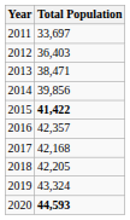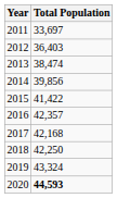 <table class="wikitable">
 <tr>
 <th>Year</th>
 <th>Total Population</th>
 </tr>
 <tr>
 <td>2011</td>
 <td>33,697</td>
 </tr>
 <tr>
 <td>2012</td>
 <td>36,403</td>
 </tr>
 <tr>
 <td>2013</td>
-<td>38,471</td>
+<td>38,474</td>
 </tr>
 <tr>
 <td>2014</td>
 <td>39,856</td>
 </tr>
 <tr>
 <td>2015</td>
-<td><strong>41,422</strong></td>
+<td>41,422</td>
 </tr>
 <tr>
 <td>2016</td>
 <td>42,357</td>
 </tr>
 <tr>
 <td>2017</td>
 <td>42,168</td>
 </tr>
 <tr>
 <td>2018</td>
-<td>42,205</td>
+<td>42,250</td>
 </tr>
 <tr>
 <td>2019</td>
 <td>43,324</td>
 </tr>
 <tr>
 <td>2020</td>
 <td><strong>44,593</strong></td>
 </tr>
 </table>
